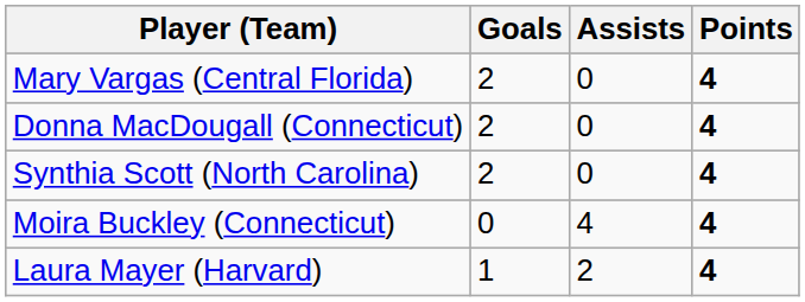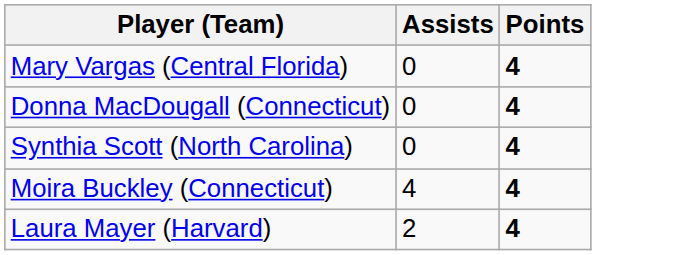 <table class="wikitable sortable">
 <tr>
 <th>Player (Team)</th>
-<th>Goals</th>
 <th>Assists</th>
 <th>Points</th>
 </tr>
 <tr>
 <td><a href='#'>Mary Vargas</a> (<a href='#'>Central Florida</a>)</td>
-<td>2</td>
 <td>0</td>
 <td><strong>4</strong></td>
 </tr>
 <tr>
 <td><a href='#'>Donna MacDougall</a> (<a href='#'>Connecticut</a>)</td>
-<td>2</td>
 <td>0</td>
 <td><strong>4</strong></td>
 </tr>
 <tr>
 <td><a href='#'>Synthia Scott</a> (<a href='#'>North Carolina</a>)</td>
-<td>2</td>
 <td>0</td>
 <td><strong>4</strong></td>
 </tr>
 <tr>
 <td><a href='#'>Moira Buckley</a> (<a href='#'>Connecticut</a>)</td>
-<td>0</td>
 <td>4</td>
 <td><strong>4</strong></td>
 </tr>
 <tr>
 <td><a href='#'>Laura Mayer</a> (<a href='#'>Harvard</a>)</td>
-<td>1</td>
 <td>2</td>
 <td><strong>4</strong></td>
 </tr>
 </table>
